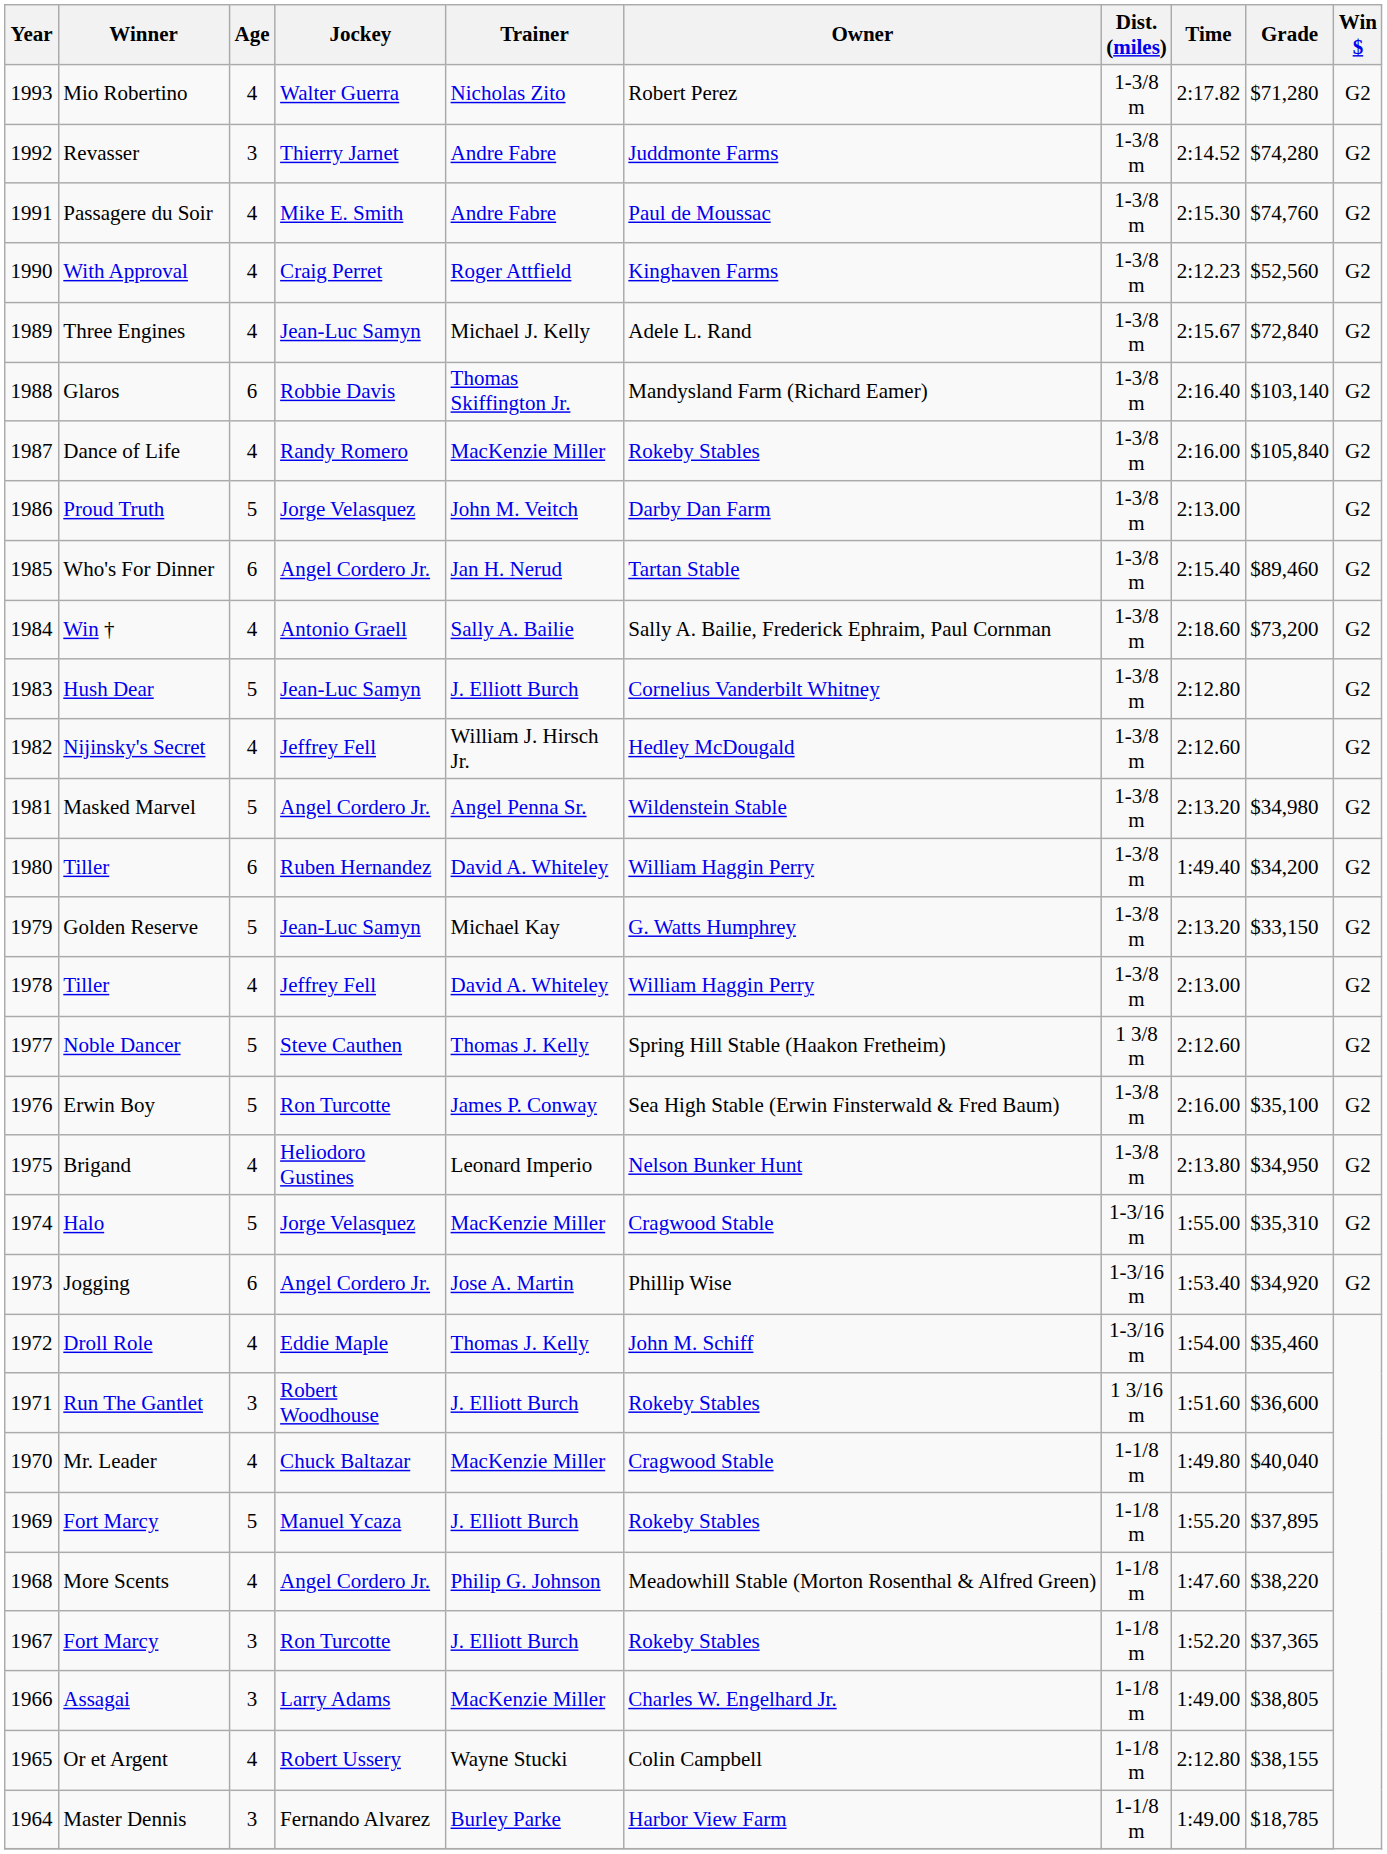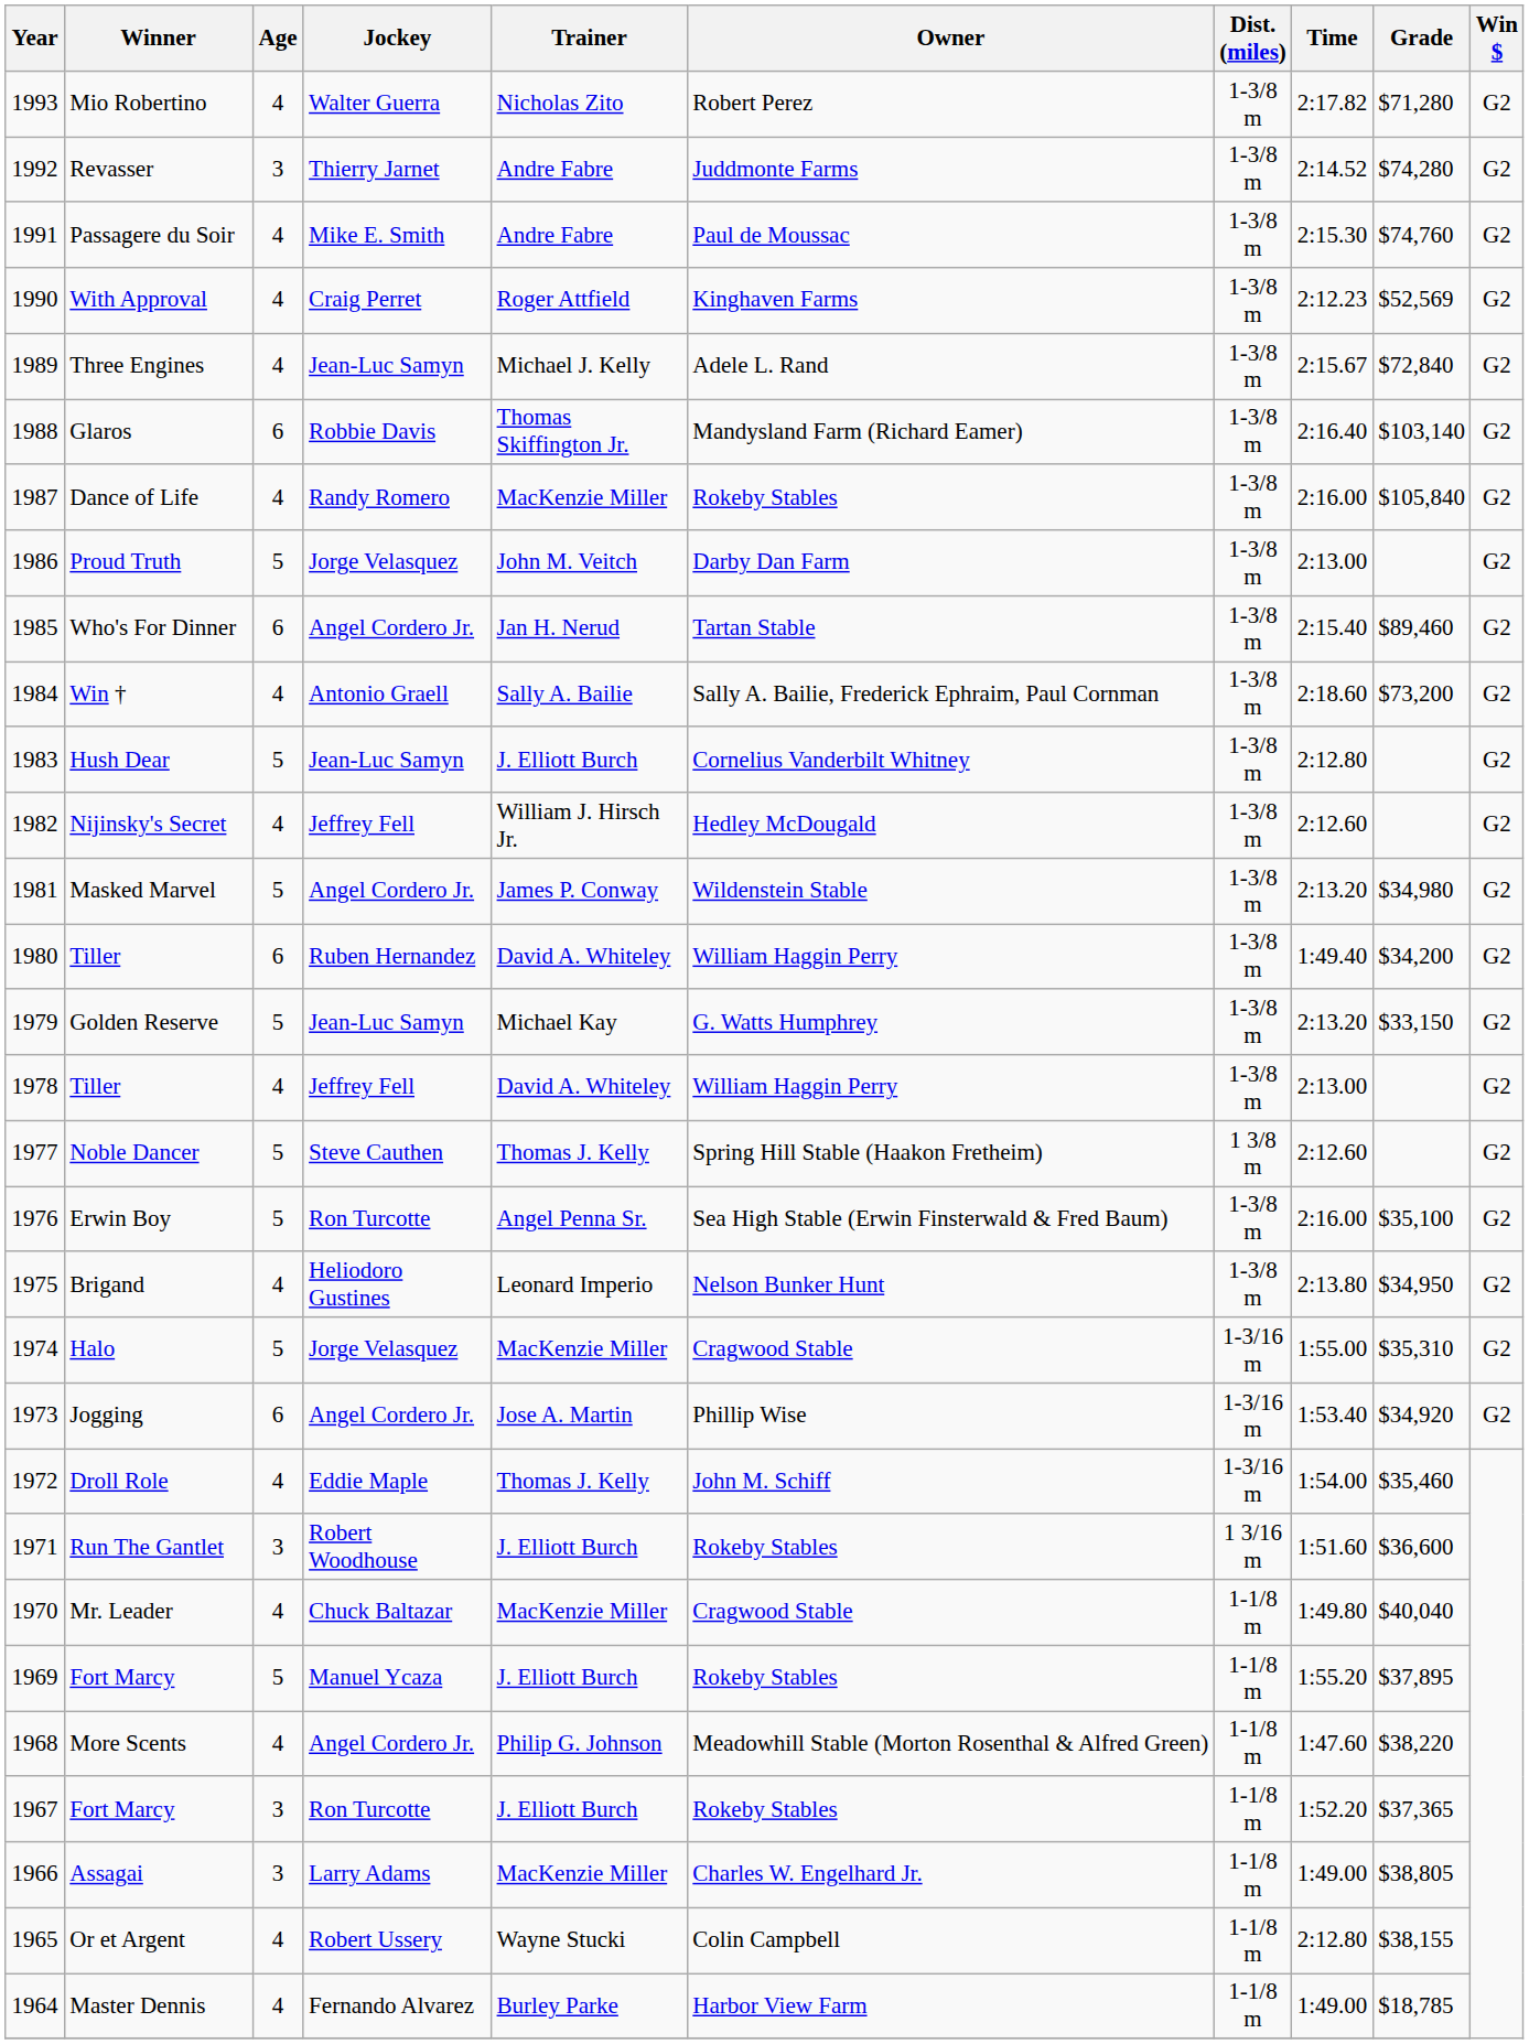 <table class="wikitable sortable" style="font-size:90%">
 <tr>
 <th style="width:30px">Year<br></th>
 <th style="width:110px">Winner<br></th>
 <th style="width:25px">Age<br></th>
 <th style="width:110px">Jockey<br></th>
 <th style="width:115px">Trainer<br></th>
 <th>Owner<br></th>
 <th style="width:35px">Dist.<br> <span>(<a href='#'>miles</a>)</span></th>
 <th style="width:20px">Time<br></th>
 <th style="width:20px">Grade<br></th>
 <th style="width:25px">Win<br><a href='#'>$</a></th>
 </tr>
 <tr>
 <td align=center>1993</td>
 <td>Mio Robertino</td>
 <td align=center>4</td>
 <td><a href='#'>Walter Guerra</a></td>
 <td><a href='#'>Nicholas Zito</a></td>
 <td>Robert Perez</td>
 <td align=center>1-3/8 m</td>
 <td>2:17.82</td>
 <td>$71,280</td>
 <td align=center>G2</td>
 </tr>
 <tr>
 <td align=center>1992</td>
 <td>Revasser</td>
 <td align=center>3</td>
 <td><a href='#'>Thierry Jarnet</a></td>
 <td><a href='#'>Andre Fabre</a></td>
 <td><a href='#'>Juddmonte Farms</a></td>
 <td align=center>1-3/8 m</td>
 <td>2:14.52</td>
 <td>$74,280</td>
 <td align=center>G2</td>
 </tr>
 <tr>
 <td align=center>1991</td>
 <td>Passagere du Soir</td>
 <td align=center>4</td>
 <td><a href='#'>Mike E. Smith</a></td>
 <td><a href='#'>Andre Fabre</a></td>
 <td><a href='#'>Paul de Moussac</a></td>
 <td align=center>1-3/8 m</td>
 <td>2:15.30</td>
 <td>$74,760</td>
 <td align=center>G2</td>
 </tr>
 <tr>
 <td align=center>1990</td>
 <td><a href='#'>With Approval</a></td>
 <td align=center>4</td>
 <td><a href='#'>Craig Perret</a></td>
 <td><a href='#'>Roger Attfield</a></td>
 <td><a href='#'>Kinghaven Farms</a></td>
 <td align=center>1-3/8 m</td>
 <td>2:12.23</td>
-<td>$52,560</td>
+<td>$52,569</td>
 <td align=center>G2</td>
 </tr>
 <tr>
 <td align=center>1989</td>
 <td>Three Engines</td>
 <td align=center>4</td>
 <td><a href='#'>Jean-Luc Samyn</a></td>
 <td>Michael J. Kelly</td>
 <td>Adele L. Rand</td>
 <td align=center>1-3/8 m</td>
 <td>2:15.67</td>
 <td>$72,840</td>
 <td align=center>G2</td>
 </tr>
 <tr>
 <td align=center>1988</td>
 <td>Glaros</td>
 <td align=center>6</td>
 <td><a href='#'>Robbie Davis</a></td>
 <td><a href='#'>Thomas Skiffington Jr.</a></td>
 <td>Mandysland Farm (Richard Eamer)</td>
 <td align=center>1-3/8 m</td>
 <td>2:16.40</td>
 <td>$103,140</td>
 <td align=center>G2</td>
 </tr>
 <tr>
 <td align=center>1987</td>
 <td>Dance of Life</td>
 <td align=center>4</td>
 <td><a href='#'>Randy Romero</a></td>
 <td><a href='#'>MacKenzie Miller</a></td>
 <td><a href='#'>Rokeby Stables</a></td>
 <td align=center>1-3/8 m</td>
 <td>2:16.00</td>
 <td>$105,840</td>
 <td align=center>G2</td>
 </tr>
 <tr>
 <td align=center>1986</td>
 <td><a href='#'>Proud Truth</a></td>
 <td align=center>5</td>
 <td><a href='#'>Jorge Velasquez</a></td>
 <td><a href='#'>John M. Veitch</a></td>
 <td><a href='#'>Darby Dan Farm</a></td>
 <td align=center>1-3/8 m</td>
 <td>2:13.00</td>
 <td></td>
 <td align=center>G2</td>
 </tr>
 <tr>
 <td align=center>1985</td>
 <td>Who's For Dinner</td>
 <td align=center>6</td>
 <td><a href='#'>Angel Cordero Jr.</a></td>
 <td><a href='#'>Jan H. Nerud</a></td>
 <td><a href='#'>Tartan Stable</a></td>
 <td align=center>1-3/8 m</td>
 <td>2:15.40</td>
 <td>$89,460</td>
 <td align=center>G2</td>
 </tr>
 <tr>
 <td align=center>1984</td>
 <td><a href='#'>Win</a> †</td>
 <td align=center>4</td>
 <td><a href='#'>Antonio Graell</a></td>
 <td><a href='#'>Sally A. Bailie</a></td>
 <td>Sally A. Bailie, Frederick Ephraim, Paul Cornman</td>
 <td align=center>1-3/8 m</td>
 <td>2:18.60</td>
 <td>$73,200</td>
 <td align=center>G2</td>
 </tr>
 <tr>
 <td align=center>1983</td>
 <td><a href='#'>Hush Dear</a></td>
 <td align=center>5</td>
 <td><a href='#'>Jean-Luc Samyn</a></td>
 <td><a href='#'>J. Elliott Burch</a></td>
 <td><a href='#'>Cornelius Vanderbilt Whitney</a></td>
 <td align=center>1-3/8 m</td>
 <td>2:12.80</td>
 <td></td>
 <td align=center>G2</td>
 </tr>
 <tr>
 <td align=center>1982</td>
 <td><a href='#'>Nijinsky's Secret</a></td>
 <td align=center>4</td>
 <td><a href='#'>Jeffrey Fell</a></td>
 <td>William J. Hirsch Jr.</td>
 <td><a href='#'>Hedley McDougald</a></td>
 <td align=center>1-3/8 m</td>
 <td>2:12.60</td>
 <td></td>
 <td align=center>G2</td>
 </tr>
 <tr>
 <td align=center>1981</td>
 <td>Masked Marvel</td>
 <td align=center>5</td>
 <td><a href='#'>Angel Cordero Jr.</a></td>
-<td><a href='#'>Angel Penna Sr.</a></td>
+<td><a href='#'>James P. Conway</a></td>
 <td><a href='#'>Wildenstein Stable</a></td>
 <td align=center>1-3/8 m</td>
 <td>2:13.20</td>
 <td>$34,980</td>
 <td align=center>G2</td>
 </tr>
 <tr>
 <td align=center>1980</td>
 <td><a href='#'>Tiller</a></td>
 <td align=center>6</td>
 <td><a href='#'>Ruben Hernandez</a></td>
 <td><a href='#'>David A. Whiteley</a></td>
 <td><a href='#'>William Haggin Perry</a></td>
 <td align=center>1-3/8 m</td>
 <td>1:49.40</td>
 <td>$34,200</td>
 <td align=center>G2</td>
 </tr>
 <tr>
 <td align=center>1979</td>
 <td>Golden Reserve</td>
 <td align=center>5</td>
 <td><a href='#'>Jean-Luc Samyn</a></td>
 <td>Michael Kay</td>
 <td><a href='#'>G. Watts Humphrey</a></td>
 <td align=center>1-3/8 m</td>
 <td>2:13.20</td>
 <td>$33,150</td>
 <td align=center>G2</td>
 </tr>
 <tr>
 <td align=center>1978</td>
 <td><a href='#'>Tiller</a></td>
 <td align=center>4</td>
 <td><a href='#'>Jeffrey Fell</a></td>
 <td><a href='#'>David A. Whiteley</a></td>
 <td><a href='#'>William Haggin Perry</a></td>
 <td align=center>1-3/8 m</td>
 <td>2:13.00</td>
 <td></td>
 <td align=center>G2</td>
 </tr>
 <tr>
 <td align=center>1977</td>
 <td><a href='#'>Noble Dancer</a></td>
 <td align=center>5</td>
 <td><a href='#'>Steve Cauthen</a></td>
 <td><a href='#'>Thomas J. Kelly</a></td>
 <td>Spring Hill Stable (Haakon Fretheim)</td>
 <td align=center>1 3/8 m</td>
 <td>2:12.60</td>
 <td></td>
 <td align=center>G2</td>
 </tr>
 <tr>
 <td align=center>1976</td>
 <td>Erwin Boy</td>
 <td align=center>5</td>
 <td><a href='#'>Ron Turcotte</a></td>
-<td><a href='#'>James P. Conway</a></td>
+<td><a href='#'>Angel Penna Sr.</a></td>
 <td>Sea High Stable (Erwin Finsterwald & Fred Baum)</td>
 <td align=center>1-3/8 m</td>
 <td>2:16.00</td>
 <td>$35,100</td>
 <td align=center>G2</td>
 </tr>
 <tr>
 <td align=center>1975</td>
 <td>Brigand</td>
 <td align=center>4</td>
 <td><a href='#'>Heliodoro Gustines</a></td>
 <td>Leonard Imperio</td>
 <td><a href='#'>Nelson Bunker Hunt</a></td>
 <td align=center>1-3/8 m</td>
 <td>2:13.80</td>
 <td>$34,950</td>
 <td align=center>G2</td>
 </tr>
 <tr>
 <td align=center>1974</td>
 <td><a href='#'>Halo</a></td>
 <td align=center>5</td>
 <td><a href='#'>Jorge Velasquez</a></td>
 <td><a href='#'>MacKenzie Miller</a></td>
 <td><a href='#'>Cragwood Stable</a></td>
 <td align=center>1-3/16  m</td>
 <td>1:55.00</td>
 <td>$35,310</td>
 <td align=center>G2</td>
 </tr>
 <tr>
 <td align=center>1973</td>
 <td>Jogging</td>
 <td align=center>6</td>
 <td><a href='#'>Angel Cordero Jr.</a></td>
 <td><a href='#'>Jose A. Martin</a></td>
 <td>Phillip Wise</td>
 <td align=center>1-3/16  m</td>
 <td>1:53.40</td>
 <td>$34,920</td>
 <td align=center>G2</td>
 </tr>
 <tr>
 <td align=center>1972</td>
 <td><a href='#'>Droll Role</a></td>
 <td align=center>4</td>
 <td><a href='#'>Eddie Maple</a></td>
 <td><a href='#'>Thomas J. Kelly</a></td>
 <td><a href='#'>John M. Schiff</a></td>
 <td align=center>1-3/16  m</td>
 <td>1:54.00</td>
 <td>$35,460</td>
 </tr>
 <tr>
 <td align=center>1971</td>
 <td><a href='#'>Run The Gantlet</a></td>
 <td align=center>3</td>
 <td><a href='#'>Robert Woodhouse</a></td>
 <td><a href='#'>J. Elliott Burch</a></td>
 <td><a href='#'>Rokeby Stables</a></td>
 <td align=center>1 3/16  m</td>
 <td>1:51.60</td>
 <td>$36,600</td>
 </tr>
 <tr>
 <td align=center>1970</td>
 <td>Mr. Leader</td>
 <td align=center>4</td>
 <td><a href='#'>Chuck Baltazar</a></td>
 <td><a href='#'>MacKenzie Miller</a></td>
 <td><a href='#'>Cragwood Stable</a></td>
 <td align=center>1-1/8 m</td>
 <td>1:49.80</td>
 <td>$40,040</td>
 </tr>
 <tr>
 <td align=center>1969</td>
 <td><a href='#'>Fort Marcy</a></td>
 <td align=center>5</td>
 <td><a href='#'>Manuel Ycaza</a></td>
 <td><a href='#'>J. Elliott Burch</a></td>
 <td><a href='#'>Rokeby Stables</a></td>
 <td align=center>1-1/8  m</td>
 <td>1:55.20</td>
 <td>$37,895</td>
 </tr>
 <tr>
 <td align=center>1968</td>
 <td>More Scents</td>
 <td align=center>4</td>
 <td><a href='#'>Angel Cordero Jr.</a></td>
 <td><a href='#'>Philip G. Johnson</a></td>
 <td>Meadowhill Stable (Morton Rosenthal & Alfred Green)</td>
 <td align=center>1-1/8 m</td>
 <td>1:47.60</td>
 <td>$38,220</td>
 </tr>
 <tr>
 <td align=center>1967</td>
 <td><a href='#'>Fort Marcy</a></td>
 <td align=center>3</td>
 <td><a href='#'>Ron Turcotte</a></td>
 <td><a href='#'>J. Elliott Burch</a></td>
 <td><a href='#'>Rokeby Stables</a></td>
 <td align=center>1-1/8 m</td>
 <td>1:52.20</td>
 <td>$37,365</td>
 </tr>
 <tr>
 <td align=center>1966</td>
 <td><a href='#'>Assagai</a></td>
 <td align=center>3</td>
 <td><a href='#'>Larry Adams</a></td>
 <td><a href='#'>MacKenzie Miller</a></td>
 <td><a href='#'>Charles W. Engelhard Jr.</a></td>
 <td align=center>1-1/8 m</td>
 <td>1:49.00</td>
 <td>$38,805</td>
 </tr>
 <tr>
 <td align=center>1965</td>
 <td>Or et Argent</td>
 <td align=center>4</td>
 <td><a href='#'>Robert Ussery</a></td>
 <td>Wayne Stucki</td>
 <td>Colin Campbell</td>
 <td align=center>1-1/8 m</td>
 <td>2:12.80</td>
 <td>$38,155</td>
 </tr>
 <tr>
 <td align=center>1964</td>
 <td>Master Dennis</td>
-<td align=center>3</td>
+<td align=center>4</td>
 <td>Fernando Alvarez</td>
 <td><a href='#'>Burley Parke</a></td>
 <td><a href='#'>Harbor View Farm</a></td>
 <td align=center>1-1/8 m</td>
 <td>1:49.00</td>
 <td>$18,785</td>
 </tr>
 <tr>
 </tr>
 </table>
